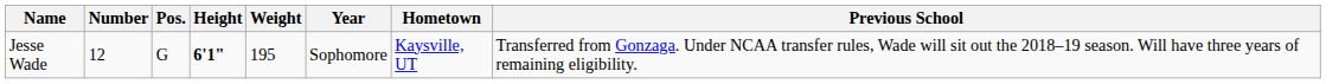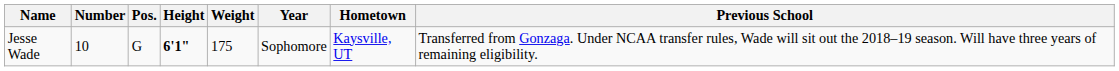 <table class="wikitable sortable" border="1">
 <tr>
 <th>Name</th>
 <th>Number</th>
 <th>Pos.</th>
 <th>Height</th>
 <th>Weight</th>
 <th>Year</th>
 <th>Hometown</th>
 <th class="unsortable">Previous School</th>
 </tr>
 <tr>
 <td>Jesse Wade</td>
-<td>12</td>
+<td>10</td>
 <td>G</td>
 <td><strong>6'1"</strong></td>
-<td>195</td>
+<td>175</td>
 <td>Sophomore</td>
 <td><a href='#'>Kaysville, UT</a></td>
 <td>Transferred from <a href='#'>Gonzaga</a>. Under NCAA transfer rules, Wade will sit out the 2018–19 season. Will have three years of remaining eligibility.</td>
 </tr>
 </table>
